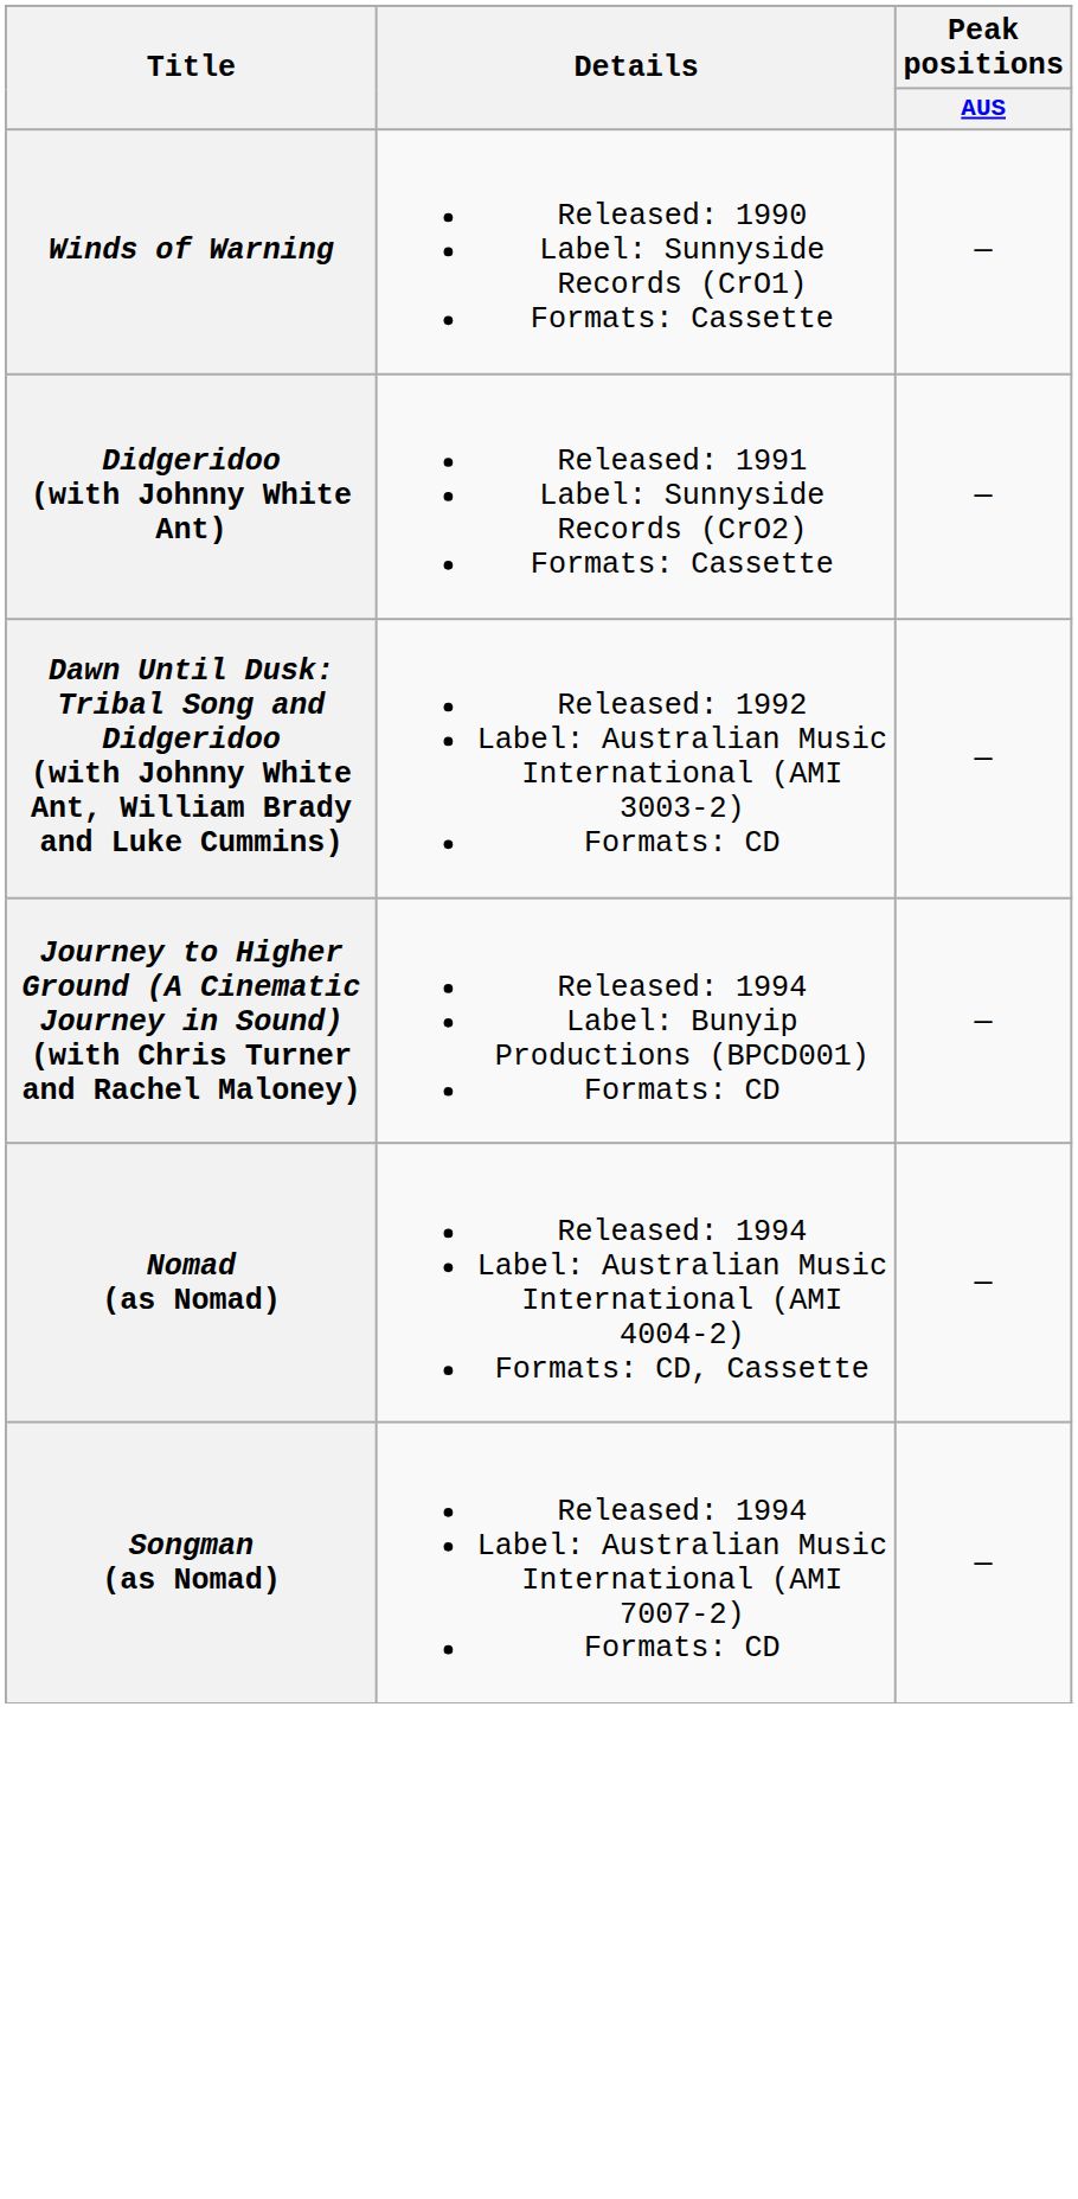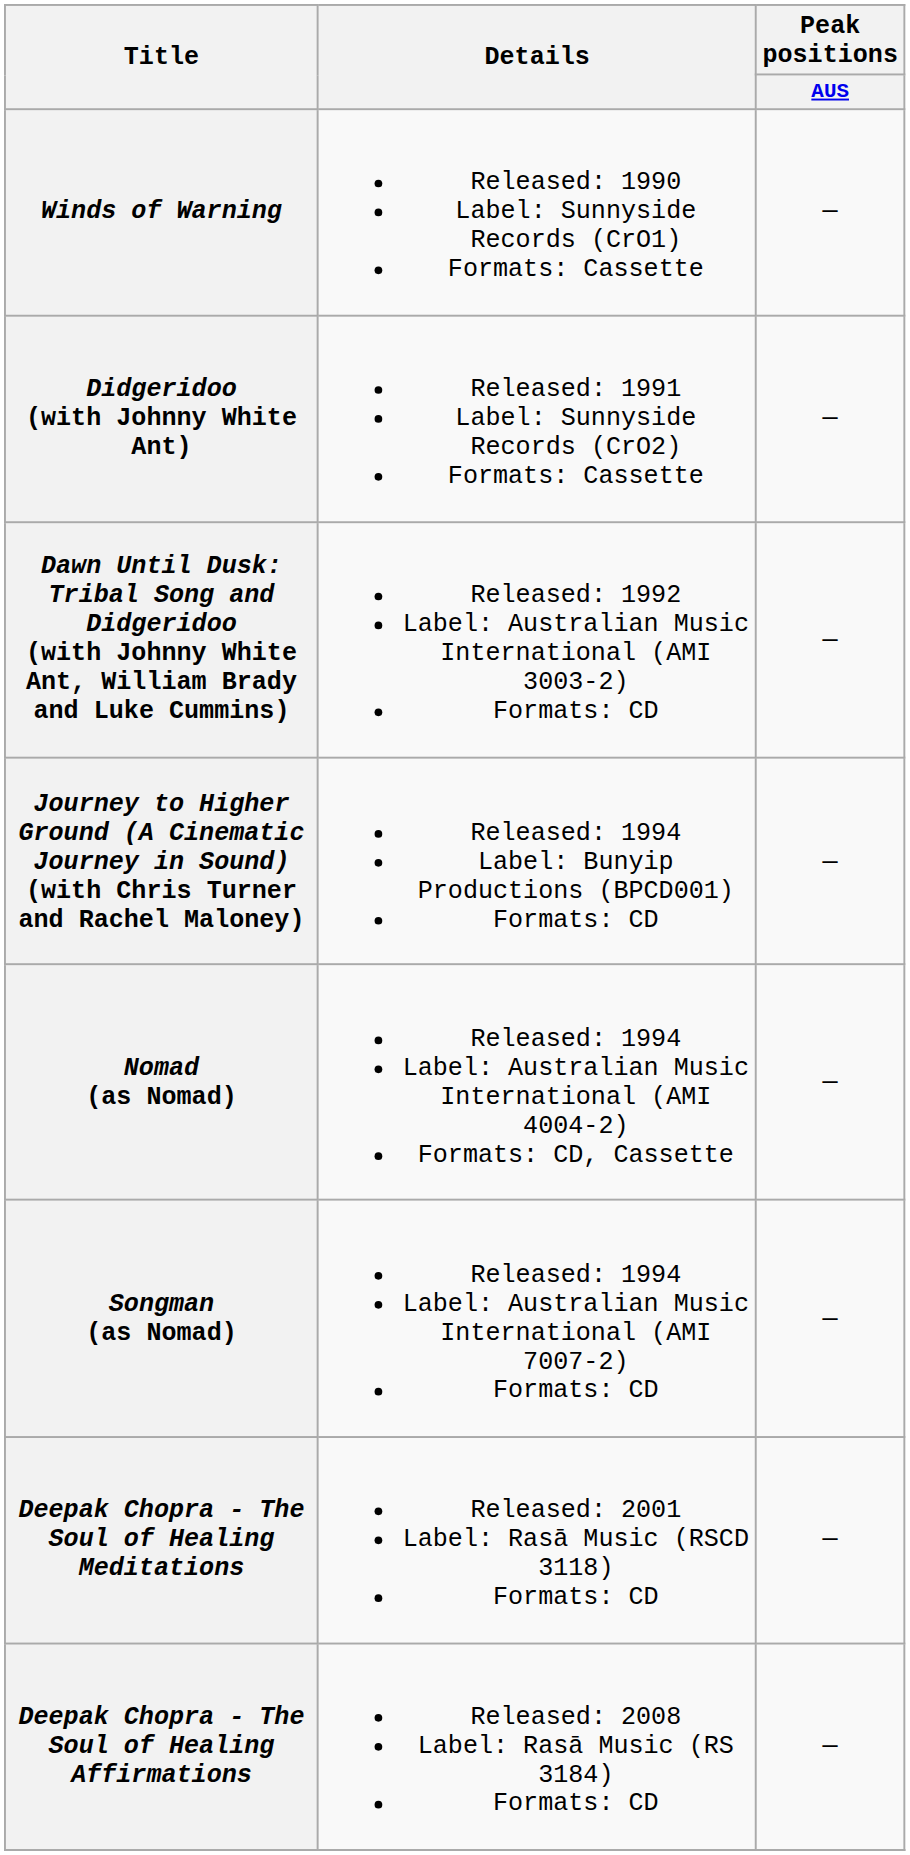 <table class="wikitable plainrowheaders" style="text-align:center;">
 <tr>
 <th rowspan="2" style="width:12em;">Title</th>
 <th rowspan="2" style="width:17em;">Details</th>
 <th colspan="1">Peak positions</th>
 </tr>
 <tr style="font-size:smaller;">
 <th width="50"><a href='#'>AUS</a><br></th>
 </tr>
 <tr>
 <th scope="row"><em>Winds of Warning</em></th>
 <td><br><ul><li>Released: 1990</li><li>Label: Sunnyside Records (CrO1)</li><li>Formats: Cassette</li></ul></td>
 <td>—</td>
 </tr>
 <tr>
 <th scope="row"><em>Didgeridoo</em> <br> (with Johnny White Ant)</th>
 <td><br><ul><li>Released: 1991</li><li>Label: Sunnyside Records (CrO2)</li><li>Formats: Cassette</li></ul></td>
 <td>—</td>
 </tr>
 <tr>
 <th scope="row"><em>Dawn Until Dusk: Tribal Song and Didgeridoo</em> <br> (with Johnny White Ant, William Brady and Luke Cummins)</th>
 <td><br><ul><li>Released: 1992</li><li>Label: Australian Music International (AMI 3003-2)</li><li>Formats: CD</li></ul></td>
 <td>—</td>
 </tr>
 <tr>
 <th scope="row"><em>Journey to Higher Ground (A Cinematic Journey in Sound)</em> <br> (with Chris Turner and Rachel Maloney)</th>
 <td><br><ul><li>Released: 1994</li><li>Label: Bunyip Productions (BPCD001)</li><li>Formats: CD</li></ul></td>
 <td>—</td>
 </tr>
 <tr>
 <th scope="row"><em>Nomad</em> <br> (as Nomad)</th>
 <td><br><ul><li>Released: 1994</li><li>Label: Australian Music International (AMI 4004-2)</li><li>Formats: CD, Cassette</li></ul></td>
 <td>—</td>
 </tr>
 <tr>
 <th scope="row"><em>Songman</em> <br> (as Nomad)</th>
 <td><br><ul><li>Released: 1994</li><li>Label: Australian Music International (AMI 7007-2)</li><li>Formats: CD</li></ul></td>
 <td>—</td>
 </tr>
 <tr>
+<th scope="row"><em>Deepak Chopra - The Soul of Healing Meditations</em></th>
+<td><br><ul><li>Released: 2001</li><li>Label: Rasā Music (RSCD 3118)</li><li>Formats: CD</li></ul></td>
+<td>—</td>
+</tr>
+<tr>
+<th scope="row"><em>Deepak Chopra - The Soul of Healing Affirmations</em></th>
+<td><br><ul><li>Released: 2008</li><li>Label: Rasā Music (RS 3184)</li><li>Formats: CD</li></ul></td>
+<td>—</td>
+</tr>
+<tr>
 </tr>
 </table>
